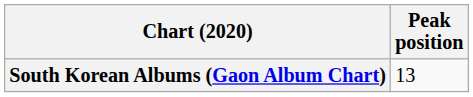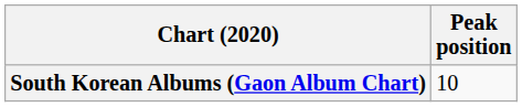 <table class="wikitable plainrowheaders">
 <tr>
 <th scope="col">Chart (2020)</th>
 <th scope="col">Peak<br>position</th>
 </tr>
 <tr>
 <th scope="row">South Korean Albums (<a href='#'>Gaon Album Chart</a>)</th>
-<td>13</td>
+<td>10</td>
 </tr>
 </table>
